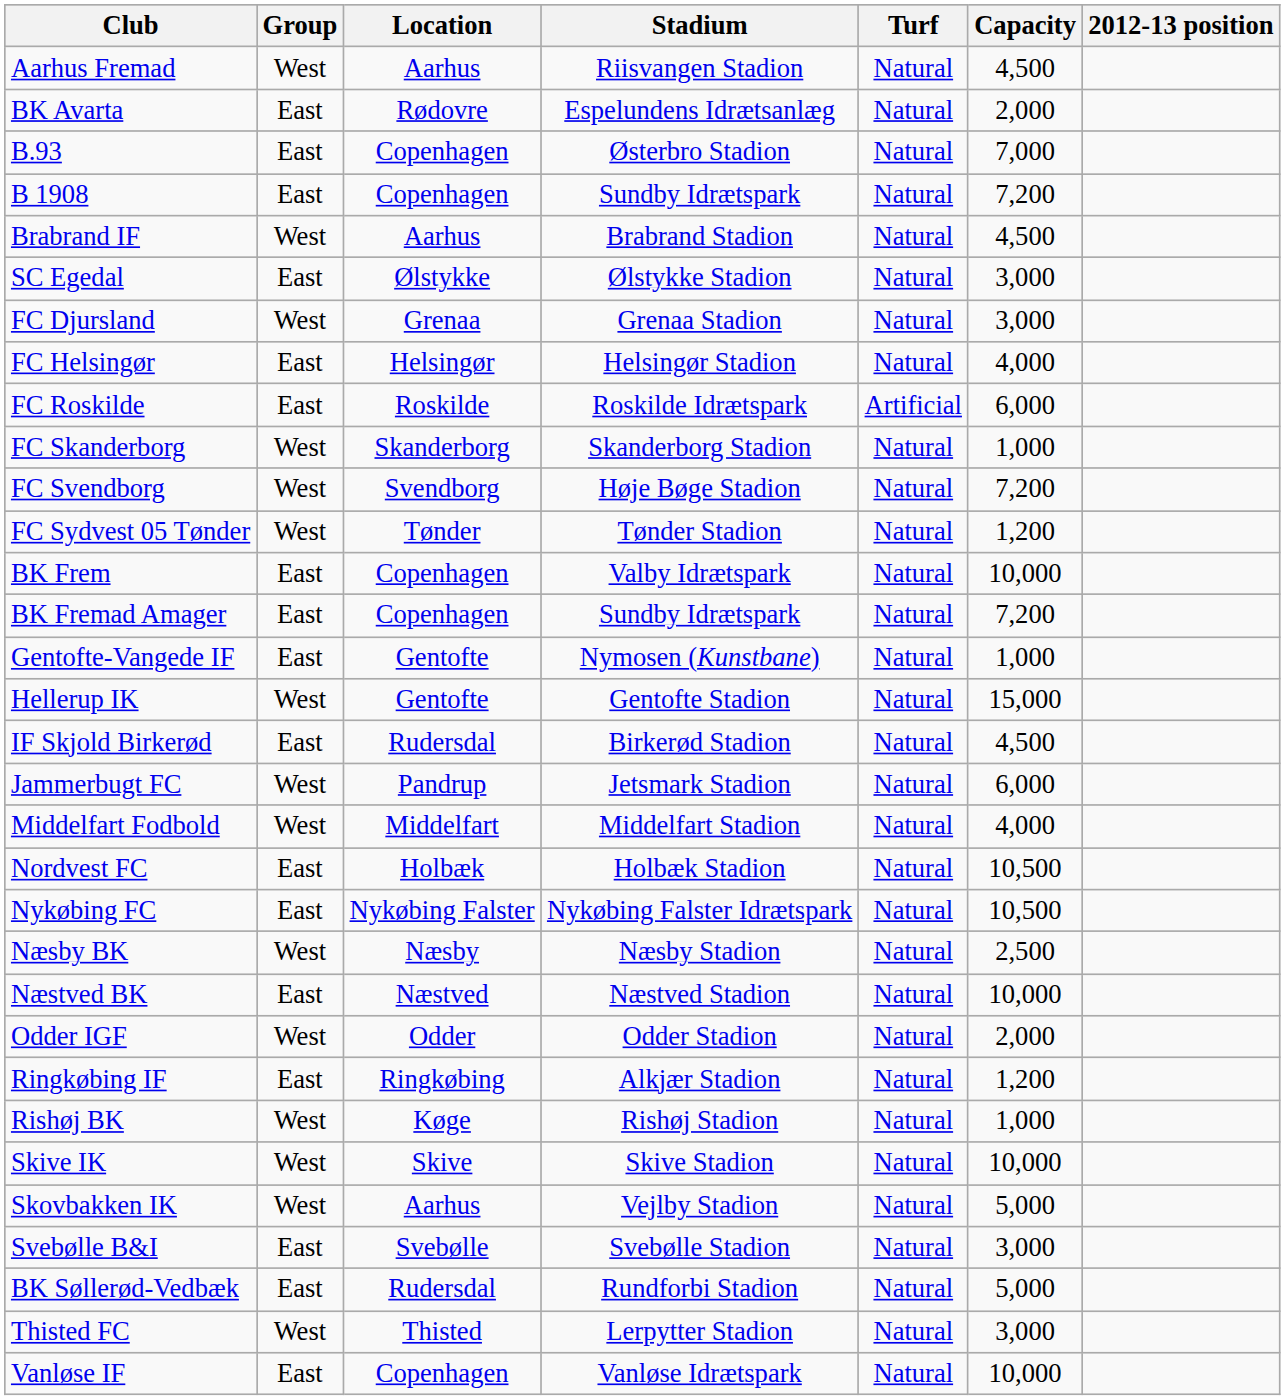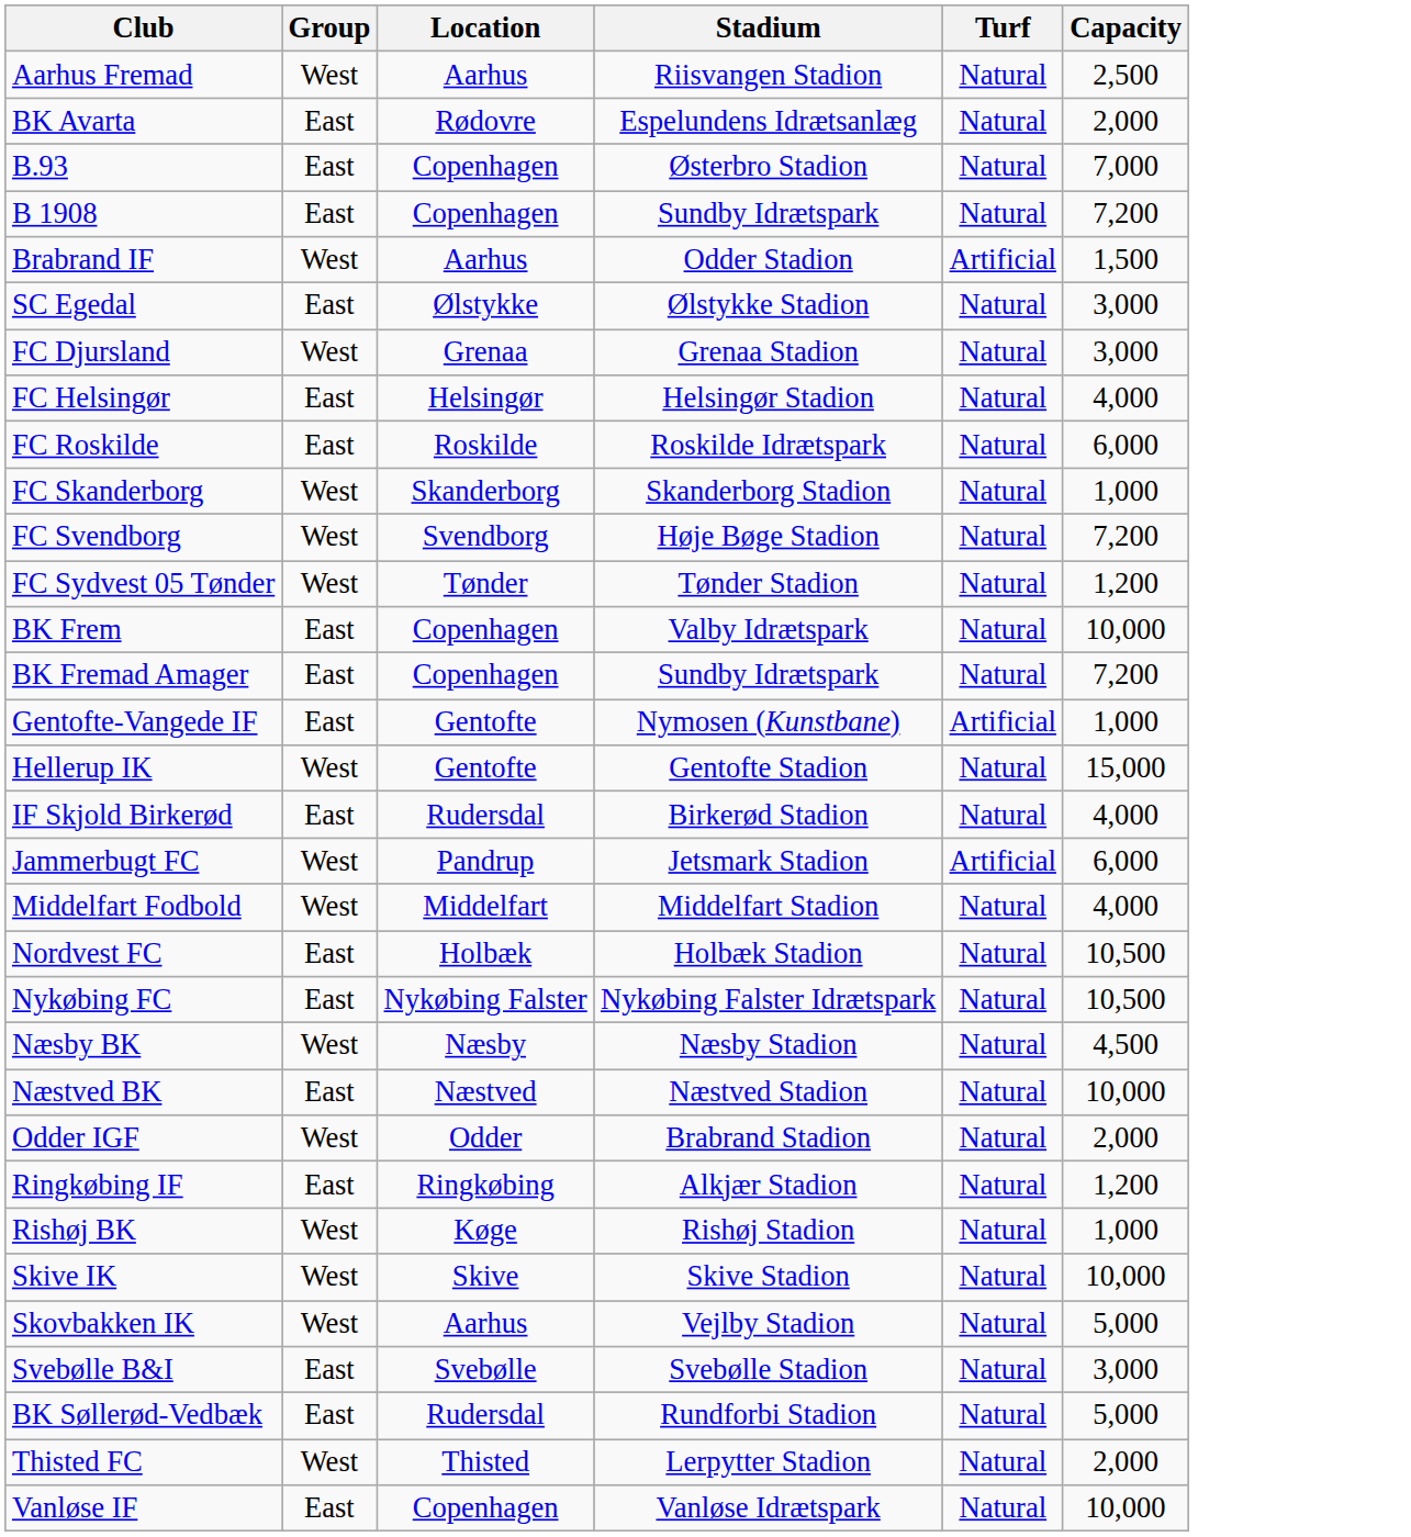 <table class="wikitable sortable" style="text-align:center;">
 <tr>
 <th>Club</th>
 <th>Group</th>
 <th>Location</th>
 <th>Stadium</th>
 <th>Turf</th>
 <th>Capacity</th>
-<th>2012-13 position</th>
 </tr>
 <tr>
 <td style="text-align:left;"><a href='#'>Aarhus Fremad</a></td>
 <td>West</td>
 <td><a href='#'>Aarhus</a></td>
 <td><a href='#'>Riisvangen Stadion</a></td>
 <td><a href='#'>Natural</a></td>
-<td>4,500</td>
-<td></td>
+<td>2,500</td>
 </tr>
 <tr>
 <td style="text-align:left;"><a href='#'>BK Avarta</a></td>
 <td>East</td>
 <td><a href='#'>Rødovre</a></td>
 <td><a href='#'>Espelundens Idrætsanlæg</a></td>
 <td><a href='#'>Natural</a></td>
 <td>2,000</td>
-<td></td>
 </tr>
 <tr>
 <td style="text-align:left;"><a href='#'>B.93</a></td>
 <td>East</td>
 <td><a href='#'>Copenhagen</a></td>
 <td><a href='#'>Østerbro Stadion</a></td>
 <td><a href='#'>Natural</a></td>
 <td>7,000</td>
-<td></td>
 </tr>
 <tr>
 <td style="text-align:left;"><a href='#'>B 1908</a></td>
 <td>East</td>
 <td><a href='#'>Copenhagen</a></td>
 <td><a href='#'>Sundby Idrætspark</a></td>
 <td><a href='#'>Natural</a></td>
 <td>7,200</td>
-<td></td>
 </tr>
 <tr>
 <td style="text-align:left;"><a href='#'>Brabrand IF</a></td>
 <td>West</td>
 <td><a href='#'>Aarhus</a></td>
-<td><a href='#'>Brabrand Stadion</a></td>
-<td><a href='#'>Natural</a></td>
-<td>4,500</td>
-<td></td>
+<td><a href='#'>Odder Stadion</a></td>
+<td><a href='#'>Artificial</a></td>
+<td>1,500</td>
 </tr>
 <tr>
 <td style="text-align:left;"><a href='#'>SC Egedal</a></td>
 <td>East</td>
 <td><a href='#'>Ølstykke</a></td>
 <td><a href='#'>Ølstykke Stadion</a></td>
 <td><a href='#'>Natural</a></td>
 <td>3,000</td>
-<td></td>
 </tr>
 <tr>
 <td style="text-align:left;"><a href='#'>FC Djursland</a></td>
 <td>West</td>
 <td><a href='#'>Grenaa</a></td>
 <td><a href='#'>Grenaa Stadion</a></td>
 <td><a href='#'>Natural</a></td>
 <td>3,000</td>
-<td></td>
 </tr>
 <tr>
 <td style="text-align:left;"><a href='#'>FC Helsingør</a></td>
 <td>East</td>
 <td><a href='#'>Helsingør</a></td>
 <td><a href='#'>Helsingør Stadion</a></td>
 <td><a href='#'>Natural</a></td>
 <td>4,000</td>
-<td></td>
 </tr>
 <tr>
 <td style="text-align:left;"><a href='#'>FC Roskilde</a></td>
 <td>East</td>
 <td><a href='#'>Roskilde</a></td>
 <td><a href='#'>Roskilde Idrætspark</a></td>
-<td><a href='#'>Artificial</a></td>
+<td><a href='#'>Natural</a></td>
 <td>6,000</td>
-<td></td>
 </tr>
 <tr>
 <td style="text-align:left;"><a href='#'>FC Skanderborg</a></td>
 <td>West</td>
 <td><a href='#'>Skanderborg</a></td>
 <td><a href='#'>Skanderborg Stadion</a></td>
 <td><a href='#'>Natural</a></td>
 <td>1,000</td>
-<td></td>
 </tr>
 <tr>
 <td style="text-align:left;"><a href='#'>FC Svendborg</a></td>
 <td>West</td>
 <td><a href='#'>Svendborg</a></td>
 <td><a href='#'>Høje Bøge Stadion</a></td>
 <td><a href='#'>Natural</a></td>
 <td>7,200</td>
-<td></td>
 </tr>
 <tr>
 <td style="text-align:left;"><a href='#'>FC Sydvest 05 Tønder</a></td>
 <td>West</td>
 <td><a href='#'>Tønder</a></td>
 <td><a href='#'>Tønder Stadion</a></td>
 <td><a href='#'>Natural</a></td>
 <td>1,200</td>
-<td></td>
 </tr>
 <tr>
 <td style="text-align:left;"><a href='#'>BK Frem</a></td>
 <td>East</td>
 <td><a href='#'>Copenhagen</a></td>
 <td><a href='#'>Valby Idrætspark</a></td>
 <td><a href='#'>Natural</a></td>
 <td>10,000</td>
-<td></td>
 </tr>
 <tr>
 <td style="text-align:left;"><a href='#'>BK Fremad Amager</a></td>
 <td>East</td>
 <td><a href='#'>Copenhagen</a></td>
 <td><a href='#'>Sundby Idrætspark</a></td>
 <td><a href='#'>Natural</a></td>
 <td>7,200</td>
-<td></td>
 </tr>
 <tr>
 <td style="text-align:left;"><a href='#'>Gentofte-Vangede IF</a></td>
 <td>East</td>
 <td><a href='#'>Gentofte</a></td>
 <td><a href='#'>Nymosen (<em>Kunstbane</em>)</a></td>
-<td><a href='#'>Natural</a></td>
+<td><a href='#'>Artificial</a></td>
 <td>1,000</td>
-<td></td>
 </tr>
 <tr>
 <td style="text-align:left;"><a href='#'>Hellerup IK</a></td>
 <td>West</td>
 <td><a href='#'>Gentofte</a></td>
 <td><a href='#'>Gentofte Stadion</a></td>
 <td><a href='#'>Natural</a></td>
 <td>15,000</td>
-<td></td>
 </tr>
 <tr>
 <td style="text-align:left;"><a href='#'>IF Skjold Birkerød</a></td>
 <td>East</td>
 <td><a href='#'>Rudersdal</a></td>
 <td><a href='#'>Birkerød Stadion</a></td>
 <td><a href='#'>Natural</a></td>
-<td>4,500</td>
-<td></td>
+<td>4,000</td>
 </tr>
 <tr>
 <td style="text-align:left;"><a href='#'>Jammerbugt FC</a></td>
 <td>West</td>
 <td><a href='#'>Pandrup</a></td>
 <td><a href='#'>Jetsmark Stadion</a></td>
-<td><a href='#'>Natural</a></td>
+<td><a href='#'>Artificial</a></td>
 <td>6,000</td>
-<td></td>
 </tr>
 <tr>
 <td style="text-align:left;"><a href='#'>Middelfart Fodbold</a></td>
 <td>West</td>
 <td><a href='#'>Middelfart</a></td>
 <td><a href='#'>Middelfart Stadion</a></td>
 <td><a href='#'>Natural</a></td>
 <td>4,000</td>
-<td></td>
 </tr>
 <tr>
 <td style="text-align:left;"><a href='#'>Nordvest FC</a></td>
 <td>East</td>
 <td><a href='#'>Holbæk</a></td>
 <td><a href='#'>Holbæk Stadion</a></td>
 <td><a href='#'>Natural</a></td>
 <td>10,500</td>
-<td></td>
 </tr>
 <tr>
 <td style="text-align:left;"><a href='#'>Nykøbing FC</a></td>
 <td>East</td>
 <td><a href='#'>Nykøbing Falster</a></td>
 <td><a href='#'>Nykøbing Falster Idrætspark</a></td>
 <td><a href='#'>Natural</a></td>
 <td>10,500</td>
-<td></td>
 </tr>
 <tr>
 <td style="text-align:left;"><a href='#'>Næsby BK</a></td>
 <td>West</td>
 <td><a href='#'>Næsby</a></td>
 <td><a href='#'>Næsby Stadion</a></td>
 <td><a href='#'>Natural</a></td>
-<td>2,500</td>
-<td></td>
+<td>4,500</td>
 </tr>
 <tr>
 <td style="text-align:left;"><a href='#'>Næstved BK</a></td>
 <td>East</td>
 <td><a href='#'>Næstved</a></td>
 <td><a href='#'>Næstved Stadion</a></td>
 <td><a href='#'>Natural</a></td>
 <td>10,000</td>
-<td></td>
 </tr>
 <tr>
 <td style="text-align:left;"><a href='#'>Odder IGF</a></td>
 <td>West</td>
 <td><a href='#'>Odder</a></td>
-<td><a href='#'>Odder Stadion</a></td>
+<td><a href='#'>Brabrand Stadion</a></td>
 <td><a href='#'>Natural</a></td>
 <td>2,000</td>
-<td></td>
 </tr>
 <tr>
 <td style="text-align:left;"><a href='#'>Ringkøbing IF</a></td>
 <td>East</td>
 <td><a href='#'>Ringkøbing</a></td>
 <td><a href='#'>Alkjær Stadion</a></td>
 <td><a href='#'>Natural</a></td>
 <td>1,200</td>
-<td></td>
 </tr>
 <tr>
 <td style="text-align:left;"><a href='#'>Rishøj BK</a></td>
 <td>West</td>
 <td><a href='#'>Køge</a></td>
 <td><a href='#'>Rishøj Stadion</a></td>
 <td><a href='#'>Natural</a></td>
 <td>1,000</td>
-<td></td>
 </tr>
 <tr>
 <td style="text-align:left;"><a href='#'>Skive IK</a></td>
 <td>West</td>
 <td><a href='#'>Skive</a></td>
 <td><a href='#'>Skive Stadion</a></td>
 <td><a href='#'>Natural</a></td>
 <td>10,000</td>
-<td></td>
 </tr>
 <tr>
 <td style="text-align:left;"><a href='#'>Skovbakken IK</a></td>
 <td>West</td>
 <td><a href='#'>Aarhus</a></td>
 <td><a href='#'>Vejlby Stadion</a></td>
 <td><a href='#'>Natural</a></td>
 <td>5,000</td>
-<td></td>
 </tr>
 <tr>
 <td style="text-align:left;"><a href='#'>Svebølle B&I</a></td>
 <td>East</td>
 <td><a href='#'>Svebølle</a></td>
 <td><a href='#'>Svebølle Stadion</a></td>
 <td><a href='#'>Natural</a></td>
 <td>3,000</td>
-<td></td>
 </tr>
 <tr>
 <td style="text-align:left;"><a href='#'>BK Søllerød-Vedbæk</a></td>
 <td>East</td>
 <td><a href='#'>Rudersdal</a></td>
 <td><a href='#'>Rundforbi Stadion</a></td>
 <td><a href='#'>Natural</a></td>
 <td>5,000</td>
-<td></td>
 </tr>
 <tr>
 <td style="text-align:left;"><a href='#'>Thisted FC</a></td>
 <td>West</td>
 <td><a href='#'>Thisted</a></td>
 <td><a href='#'>Lerpytter Stadion</a></td>
 <td><a href='#'>Natural</a></td>
-<td>3,000</td>
-<td></td>
+<td>2,000</td>
 </tr>
 <tr>
 <td style="text-align:left;"><a href='#'>Vanløse IF</a></td>
 <td>East</td>
 <td><a href='#'>Copenhagen</a></td>
 <td><a href='#'>Vanløse Idrætspark</a></td>
 <td><a href='#'>Natural</a></td>
 <td>10,000</td>
-<td></td>
 </tr>
 </table>
